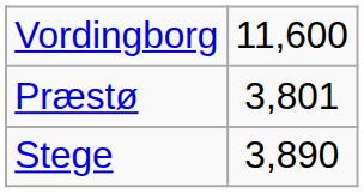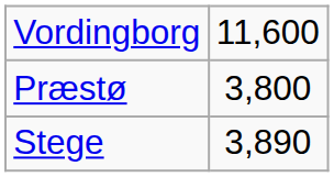 <table class="wikitable" style="float:left; margin-right:1em">
 <tr>
 <td><a href='#'>Vordingborg</a></td>
 <td align="center">11,600</td>
 </tr>
 <tr>
 <td><a href='#'>Præstø</a></td>
-<td align="center">3,801</td>
+<td align="center">3,800</td>
 </tr>
 <tr>
 <td><a href='#'>Stege</a></td>
 <td align="center">3,890</td>
 </tr>
 </table>
